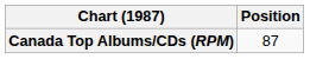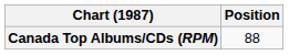 <table class="wikitable plainrowheaders" style="text-align:center">
 <tr>
 <th scope="col">Chart (1987)</th>
 <th scope="col">Position</th>
 </tr>
 <tr>
 <th scope="row">Canada Top Albums/CDs (<em>RPM</em>)</th>
-<td>87</td>
+<td>88</td>
 </tr>
 </table>
